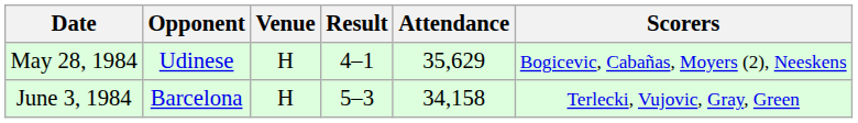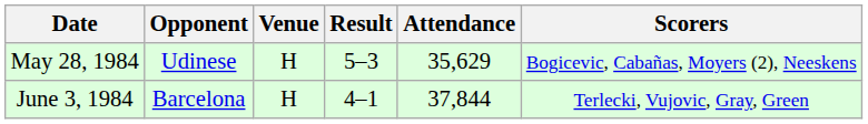 <table class="wikitable" style="font-size:95%; text-align:center">
 <tr>
 <th>Date</th>
 <th>Opponent</th>
 <th>Venue</th>
 <th>Result</th>
 <th>Attendance</th>
 <th>Scorers</th>
 </tr>
 <tr bgcolor="#ddffdd">
 <td> May 28, 1984</td>
 <td> <a href='#'>Udinese</a></td>
 <td>H</td>
-<td>4–1</td>
+<td>5–3</td>
 <td>35,629</td>
 <td><small><a href='#'>Bogicevic</a>, <a href='#'>Cabañas</a>, <a href='#'>Moyers</a> (2), <a href='#'>Neeskens</a></small></td>
 </tr>
 <tr bgcolor="#ddffdd">
 <td> June 3, 1984</td>
 <td> <a href='#'>Barcelona</a></td>
 <td>H</td>
-<td>5–3</td>
-<td>34,158</td>
+<td>4–1</td>
+<td>37,844</td>
 <td><small><a href='#'>Terlecki</a>, <a href='#'>Vujovic</a>, <a href='#'>Gray</a>, <a href='#'>Green</a></small></td>
 </tr>
 </table>
